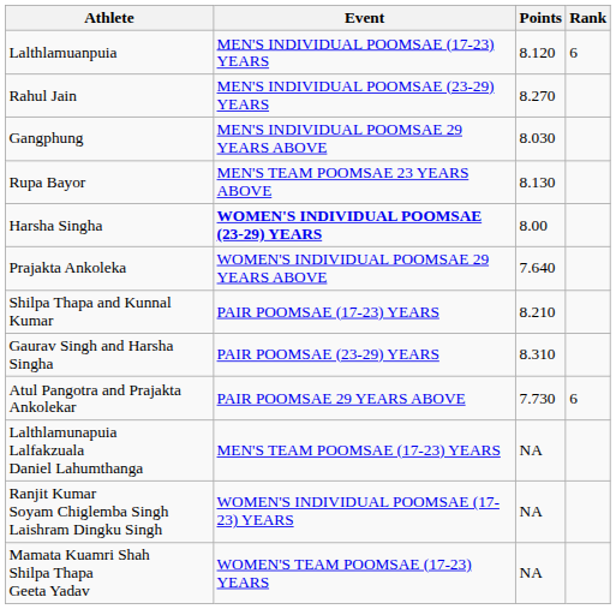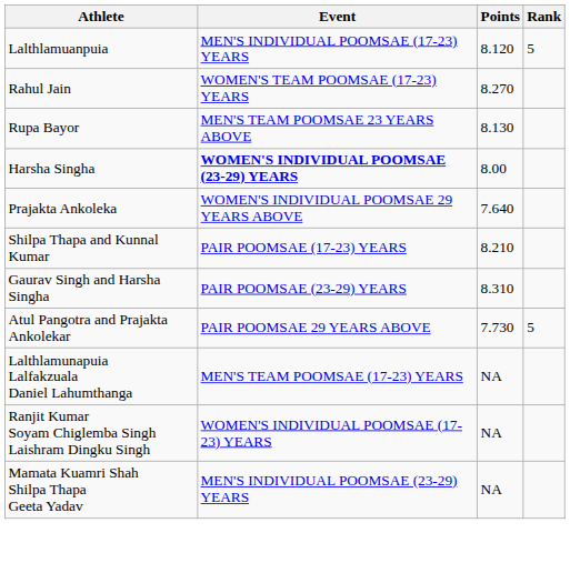 <table class="wikitable">
 <tr>
 <th>Athlete</th>
 <th>Event</th>
 <th>Points</th>
 <th>Rank</th>
 </tr>
 <tr>
 <td>Lalthlamuanpuia</td>
 <td><a href='#'>MEN'S INDIVIDUAL POOMSAE (17-23) YEARS</a></td>
 <td>8.120</td>
-<td>6</td>
+<td>5</td>
 </tr>
 <tr>
 <td>Rahul Jain</td>
-<td><a href='#'>MEN'S INDIVIDUAL POOMSAE (23-29) YEARS</a></td>
+<td><a href='#'>WOMEN'S TEAM POOMSAE (17-23) YEARS</a></td>
 <td>8.270</td>
-<td></td>
-</tr>
-<tr>
-<td>Gangphung</td>
-<td><a href='#'>MEN'S INDIVIDUAL POOMSAE 29 YEARS ABOVE</a></td>
-<td>8.030</td>
 <td></td>
 </tr>
 <tr>
 <td>Rupa Bayor</td>
 <td><a href='#'>MEN'S TEAM POOMSAE 23 YEARS ABOVE</a></td>
 <td>8.130</td>
 <td></td>
 </tr>
 <tr>
 <td>Harsha Singha</td>
 <td><strong><a href='#'>WOMEN'S INDIVIDUAL POOMSAE (23-29) YEARS</a></strong></td>
 <td>8.00</td>
 <td></td>
 </tr>
 <tr>
 <td>Prajakta Ankoleka</td>
 <td><a href='#'>WOMEN'S INDIVIDUAL POOMSAE 29 YEARS ABOVE</a></td>
 <td>7.640</td>
 <td></td>
 </tr>
 <tr>
 <td>Shilpa Thapa and Kunnal Kumar</td>
 <td><a href='#'>PAIR POOMSAE (17-23) YEARS</a></td>
 <td>8.210</td>
 <td></td>
 </tr>
 <tr>
 <td>Gaurav Singh and Harsha Singha</td>
 <td><a href='#'>PAIR POOMSAE (23-29) YEARS</a></td>
 <td>8.310</td>
 <td></td>
 </tr>
 <tr>
 <td>Atul Pangotra and Prajakta Ankolekar</td>
 <td><a href='#'>PAIR POOMSAE 29 YEARS ABOVE</a></td>
 <td>7.730</td>
-<td>6</td>
+<td>5</td>
 </tr>
 <tr>
 <td>Lalthlamunapuia<br>Lalfakzuala<br>Daniel Lahumthanga</td>
 <td><a href='#'>MEN'S TEAM POOMSAE (17-23) YEARS</a></td>
 <td>NA</td>
 <td></td>
 </tr>
 <tr>
 <td>Ranjit Kumar<br>Soyam Chiglemba Singh<br>Laishram Dingku Singh  </td>
 <td><a href='#'>WOMEN'S INDIVIDUAL POOMSAE (17-23) YEARS</a></td>
 <td>NA</td>
 <td></td>
 </tr>
 <tr>
 <td>Mamata Kuamri Shah<br>Shilpa Thapa<br>Geeta Yadav</td>
-<td><a href='#'>WOMEN'S TEAM POOMSAE (17-23) YEARS</a></td>
+<td><a href='#'>MEN'S INDIVIDUAL POOMSAE (23-29) YEARS</a></td>
 <td>NA</td>
 <td></td>
 </tr>
 </table>
